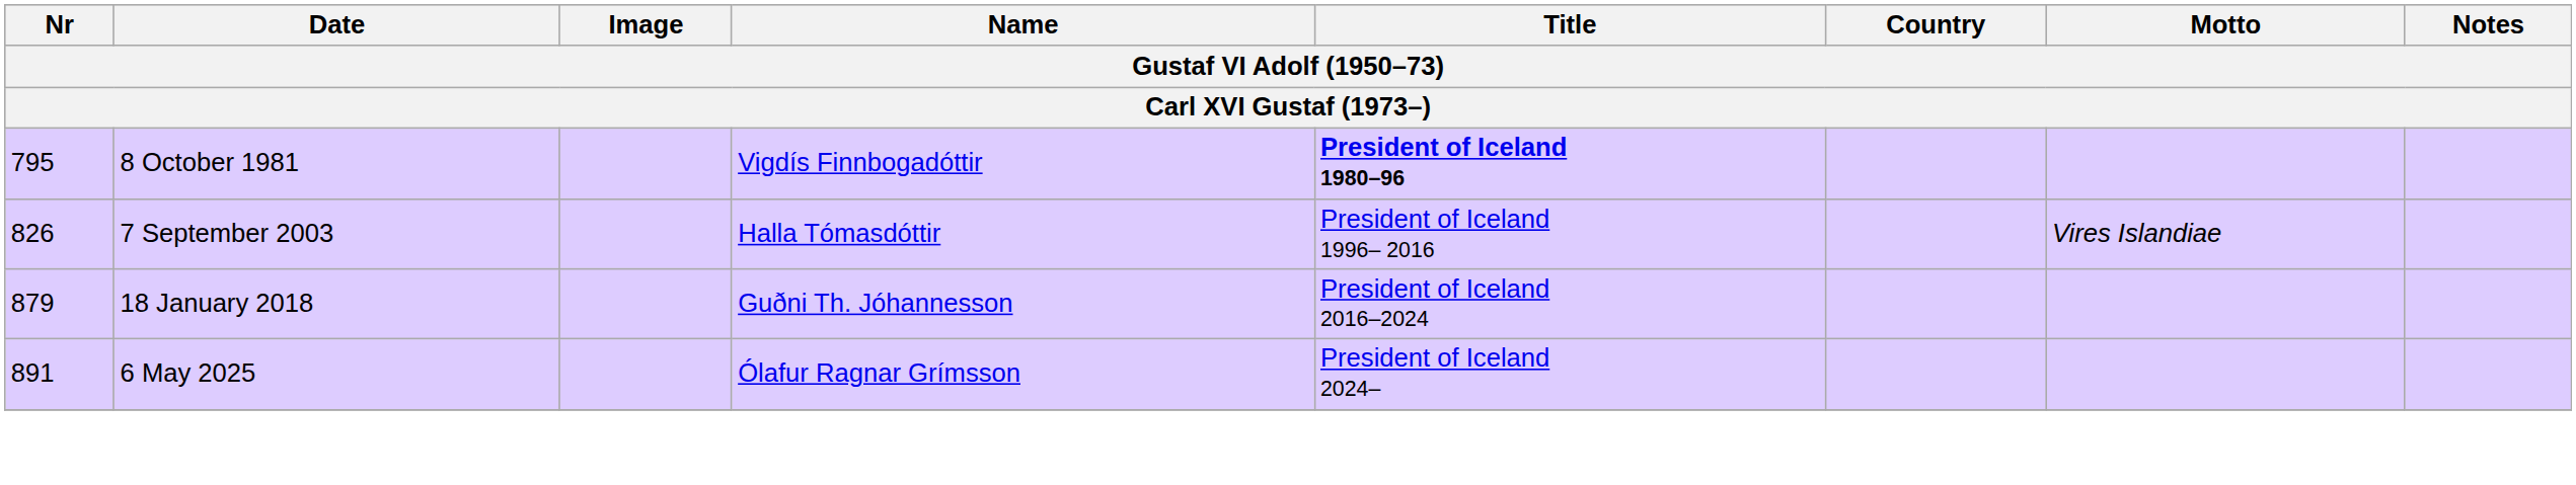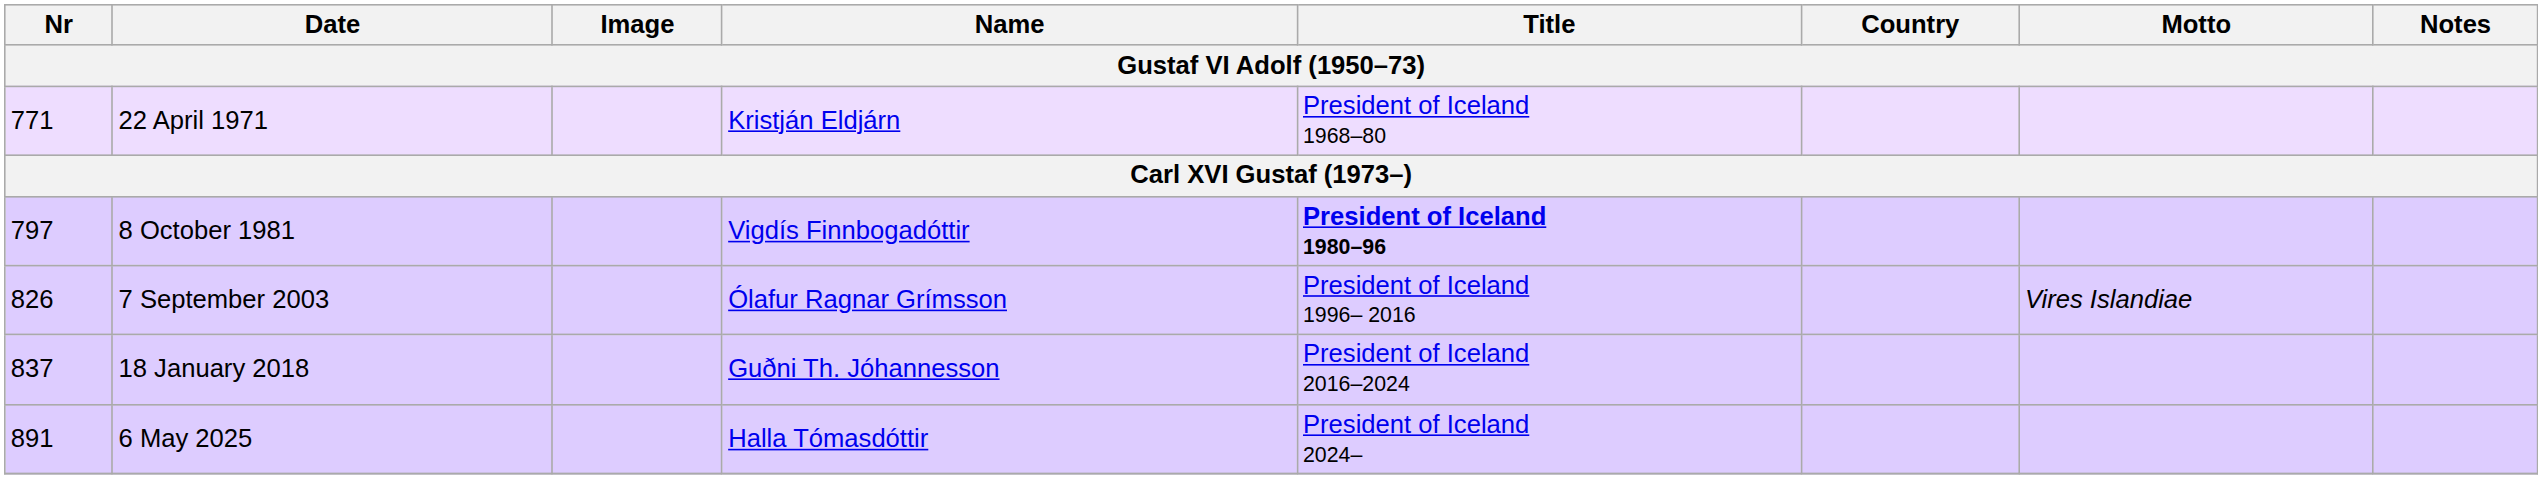 <table class="wikitable" width=100%>
 <tr>
 <th>Nr</th>
 <th>Date</th>
 <th>Image</th>
 <th>Name</th>
 <th>Title</th>
 <th>Country</th>
 <th>Motto</th>
 <th>Notes</th>
 </tr>
 <tr>
 <th colspan=8>Gustaf VI Adolf (1950–73)</th>
 </tr>
+<tr bgcolor="#EEDDFF">
+<td>771</td>
+<td>22 April 1971</td>
+<td></td>
+<td><a href='#'>Kristján Eldjárn</a></td>
+<td><a href='#'>President of Iceland</a><br><small>1968–80</small></td>
+<td></td>
+<td></td>
+<td></td>
+</tr>
 <tr>
 <th colspan=8>Carl XVI Gustaf (1973–)</th>
 </tr>
 <tr bgcolor="#DDCCFF">
-<td>795</td>
+<td>797</td>
 <td>8 October 1981</td>
 <td></td>
 <td><a href='#'>Vigdís Finnbogadóttir</a></td>
 <td><strong><a href='#'>President of Iceland</a><br><small>1980–96</small></strong></td>
 <td></td>
 <td></td>
 <td> </td>
 </tr>
 <tr bgcolor="#DDCCFF">
 <td>826</td>
 <td>7 September 2003</td>
 <td></td>
-<td><a href='#'>Halla Tómasdóttir</a></td>
+<td><a href='#'>Ólafur Ragnar Grímsson</a></td>
 <td><a href='#'>President of Iceland</a><br><small>1996– 2016</small></td>
 <td></td>
 <td><em>Vires Islandiae</em></td>
 <td></td>
 </tr>
 <tr bgcolor="#DDCCFF">
-<td>879</td>
+<td>837</td>
 <td>18 January 2018</td>
 <td></td>
 <td><a href='#'>Guðni Th. Jóhannesson</a></td>
 <td><a href='#'>President of Iceland</a><br><small>2016–2024</small></td>
 <td></td>
 <td></td>
 <td></td>
 </tr>
 <tr bgcolor="#DDCCFF">
 <td>891</td>
 <td>6 May 2025</td>
 <td></td>
-<td><a href='#'>Ólafur Ragnar Grímsson</a></td>
+<td><a href='#'>Halla Tómasdóttir</a></td>
 <td><a href='#'>President of Iceland</a><br><small>2024–</small></td>
 <td></td>
 <td></td>
 <td></td>
 </tr>
 <tr>
 </tr>
 </table>
